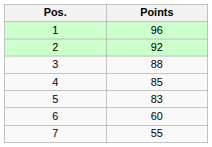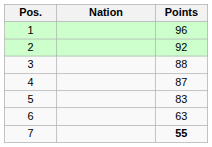 <table class="wikitable gauche" cellspacing="1" style="width:300px;">
 <tr style="background:#efefef; text-align:center;">
 <th style="width:70px;">Pos.</th>
+<th>Nation</th>
 <th style="width:70px;">Points</th>
 </tr>
 <tr style="vertical-align:top; text-align:center; background:#ccffcc;">
 <td>1</td>
+<td style="text-align:left;"></td>
 <td>96</td>
 </tr>
 <tr style="vertical-align:top; text-align:center; background:#ccffcc;">
 <td>2</td>
+<td style="text-align:left;"></td>
 <td>92</td>
 </tr>
 <tr style="vertical-align:top; text-align:center;">
 <td>3</td>
+<td style="text-align:left;"></td>
 <td>88</td>
 </tr>
 <tr style="vertical-align:top; text-align:center;">
 <td>4</td>
-<td>85</td>
+<td style="text-align:left;"></td>
+<td>87</td>
 </tr>
 <tr style="vertical-align:top; text-align:center;">
 <td>5</td>
+<td style="text-align:left;"></td>
 <td>83</td>
 </tr>
 <tr style="vertical-align:top; text-align:center;">
 <td>6</td>
-<td>60</td>
+<td style="text-align:left;"></td>
+<td>63</td>
 </tr>
 <tr style="vertical-align:top; text-align:center;">
 <td>7</td>
-<td>55</td>
+<td style="text-align:left;"></td>
+<td><strong>55</strong></td>
 </tr>
 </table>
